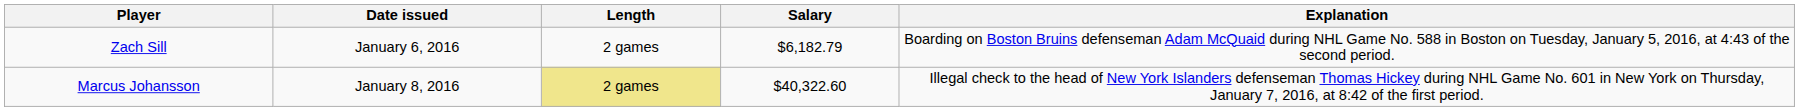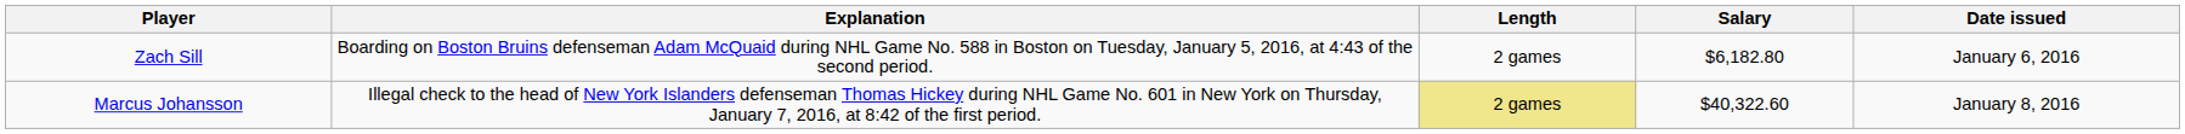 <table class="wikitable" style="text-align:center;">
 <tr>
 <th style="width:15%;">Player</th>
-<th style="width:15%;">Date issued</th>
+<th style="width:50%;">Explanation</th>
 <th style="width:10%;">Length</th>
 <th style="width:10%;">Salary</th>
-<th style="width:50%;">Explanation</th>
+<th style="width:15%;">Date issued</th>
 </tr>
 <tr>
 <td><a href='#'>Zach Sill</a></td>
+<td>Boarding on <a href='#'>Boston Bruins</a> defenseman <a href='#'>Adam McQuaid</a> during NHL Game No. 588 in Boston on Tuesday, January 5, 2016, at 4:43 of the second period.</td>
+<td>2 games</td>
+<td>$6,182.80</td>
 <td>January 6, 2016</td>
-<td>2 games</td>
-<td>$6,182.79</td>
-<td>Boarding on <a href='#'>Boston Bruins</a> defenseman <a href='#'>Adam McQuaid</a> during NHL Game No. 588 in Boston on Tuesday, January 5, 2016, at 4:43 of the second period.</td>
 </tr>
 <tr>
 <td><a href='#'>Marcus Johansson</a></td>
-<td>January 8, 2016</td>
+<td>Illegal check to the head of <a href='#'>New York Islanders</a> defenseman <a href='#'>Thomas Hickey</a> during NHL Game No. 601 in New York on Thursday, January 7, 2016, at 8:42 of the first period.</td>
 <td style="background: khaki;">2 games</td>
 <td>$40,322.60</td>
-<td>Illegal check to the head of <a href='#'>New York Islanders</a> defenseman <a href='#'>Thomas Hickey</a> during NHL Game No. 601 in New York on Thursday, January 7, 2016, at 8:42 of the first period.</td>
+<td>January 8, 2016</td>
 </tr>
 </table>
